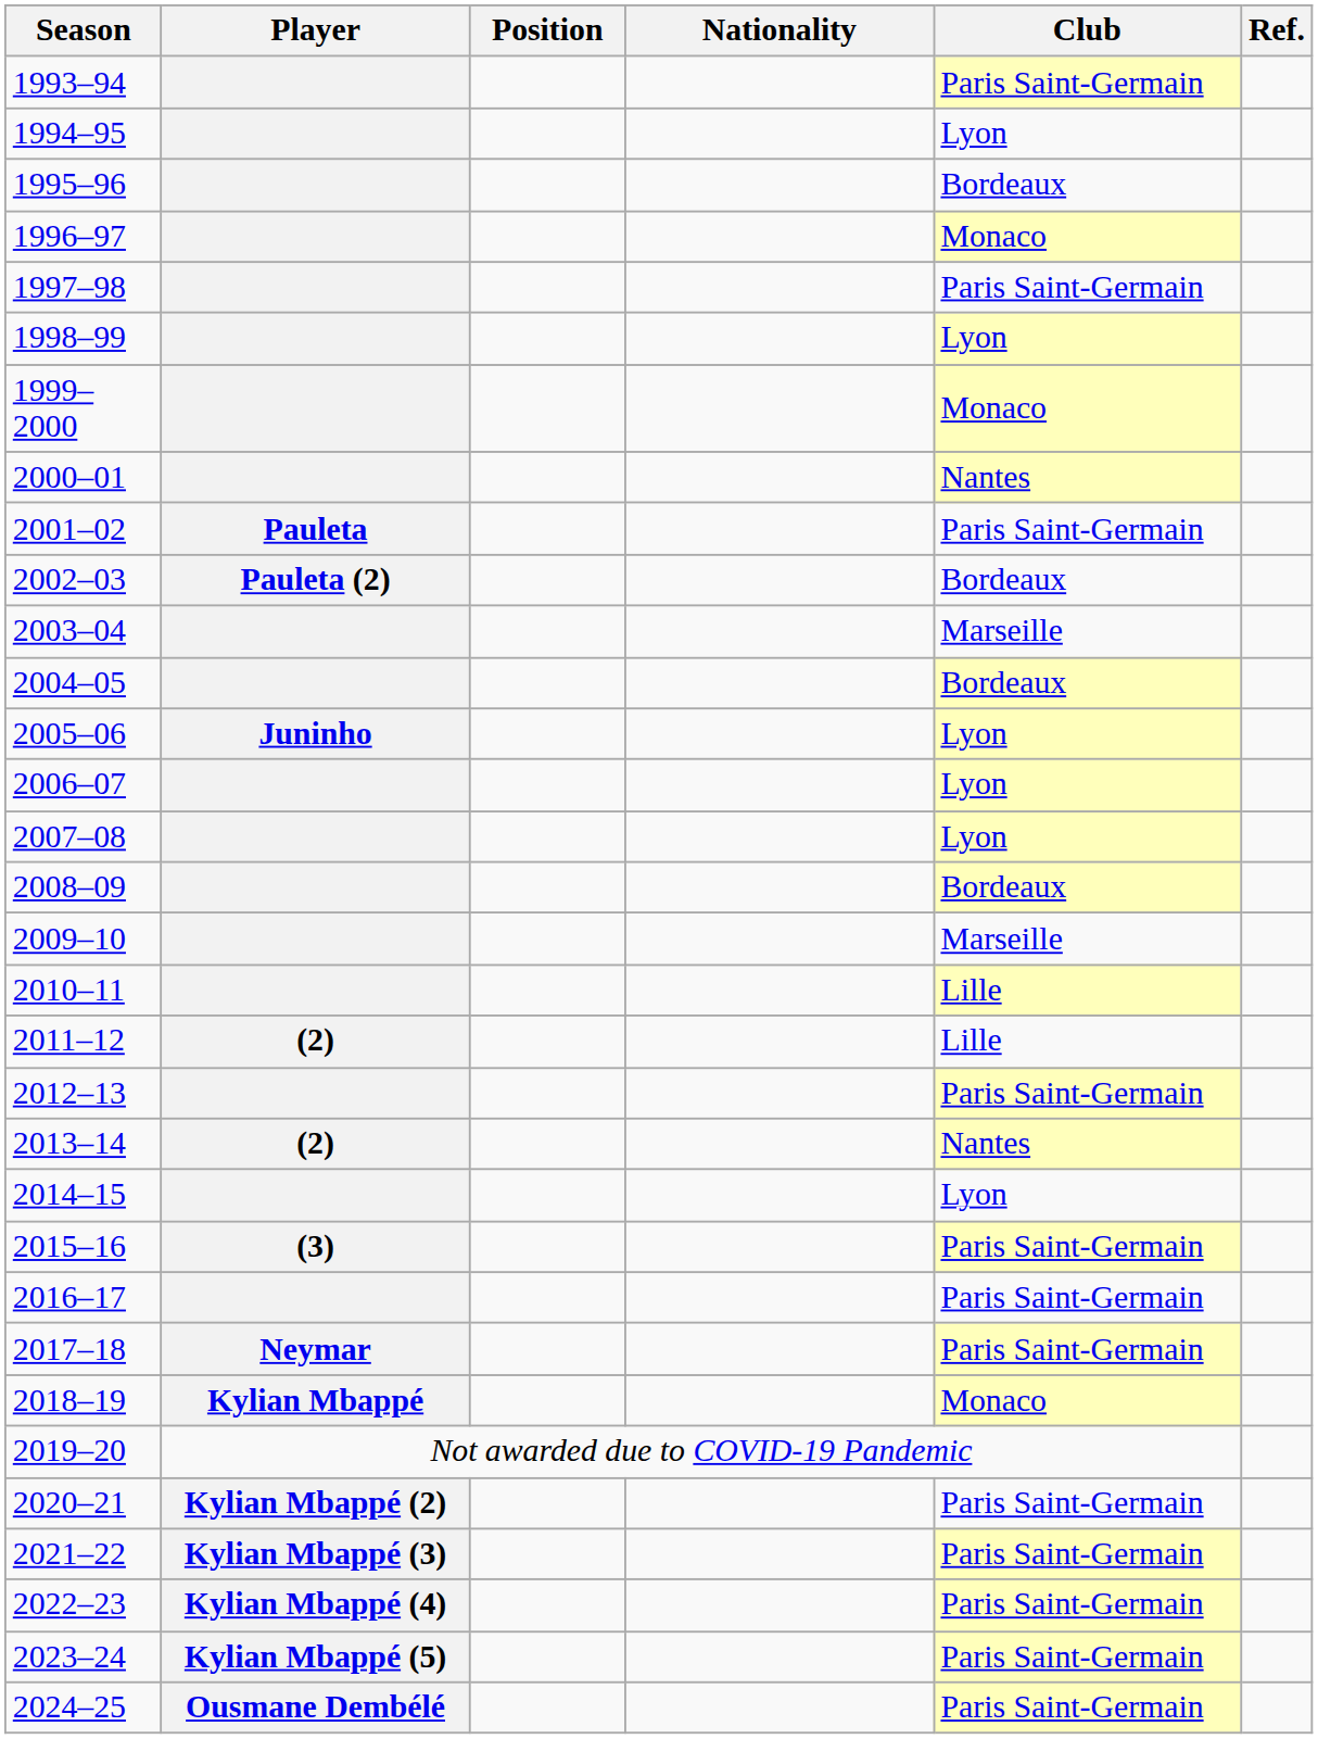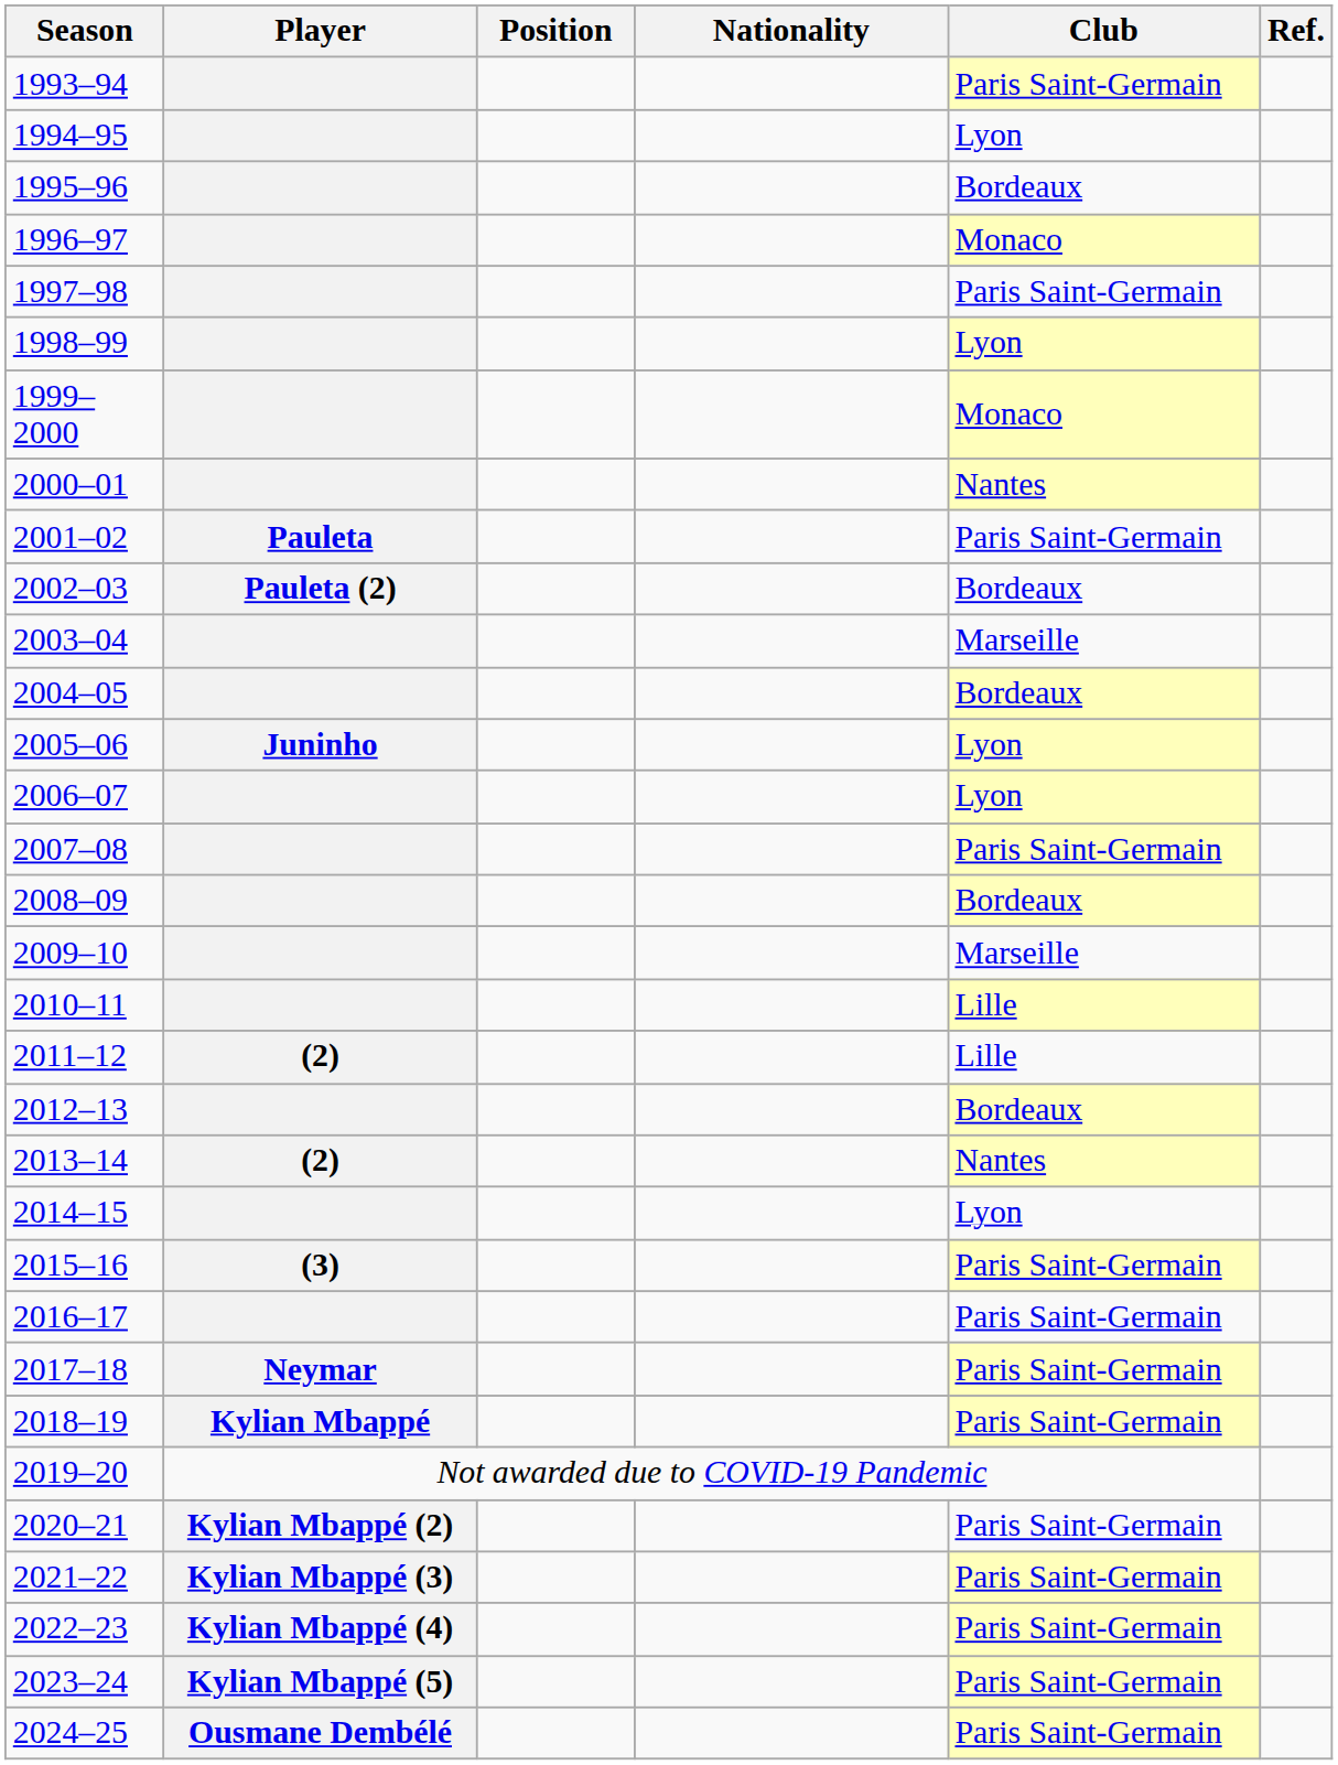 <table class="sortable wikitable plainrowheaders">
 <tr>
 <th scope="col" width=70px>Season</th>
 <th scope="col" width=145px>Player</th>
 <th scope="col" width=70px>Position</th>
 <th scope="col" width=145px>Nationality</th>
 <th scope="col" width=145px>Club</th>
 <th scope="col" class="unsortable">Ref.</th>
 </tr>
 <tr>
 <td><a href='#'>1993–94</a></td>
 <th scope=row></th>
 <td></td>
 <td></td>
 <td style="background:#ffb"><a href='#'>Paris Saint-Germain</a></td>
 <td align=center></td>
 </tr>
 <tr>
 <td><a href='#'>1994–95</a></td>
 <th scope=row></th>
 <td></td>
 <td></td>
 <td><a href='#'>Lyon</a></td>
 <td align=center></td>
 </tr>
 <tr>
 <td><a href='#'>1995–96</a></td>
 <th scope=row></th>
 <td></td>
 <td></td>
 <td><a href='#'>Bordeaux</a></td>
 <td align=center></td>
 </tr>
 <tr>
 <td><a href='#'>1996–97</a></td>
 <th scope=row></th>
 <td></td>
 <td></td>
 <td style="background:#ffb"><a href='#'>Monaco</a></td>
 <td align=center></td>
 </tr>
 <tr>
 <td><a href='#'>1997–98</a></td>
 <th scope=row></th>
 <td></td>
 <td></td>
 <td><a href='#'>Paris Saint-Germain</a></td>
 <td align=center></td>
 </tr>
 <tr>
 <td><a href='#'>1998–99</a></td>
 <th scope=row></th>
 <td></td>
 <td></td>
 <td style="background:#ffb"><a href='#'>Lyon</a></td>
 <td align=center></td>
 </tr>
 <tr>
 <td><a href='#'>1999–2000</a></td>
 <th scope=row></th>
 <td></td>
 <td></td>
 <td style="background:#ffb"><a href='#'>Monaco</a></td>
 <td align=center></td>
 </tr>
 <tr>
 <td><a href='#'>2000–01</a></td>
 <th scope=row></th>
 <td></td>
 <td></td>
 <td style="background:#ffb"><a href='#'>Nantes</a></td>
 <td align=center></td>
 </tr>
 <tr>
 <td><a href='#'>2001–02</a></td>
 <th scope=row><a href='#'>Pauleta</a></th>
 <td></td>
 <td></td>
 <td><a href='#'>Paris Saint-Germain</a></td>
 <td align=center></td>
 </tr>
 <tr>
 <td><a href='#'>2002–03</a></td>
 <th scope=row><a href='#'>Pauleta</a> (2)</th>
 <td></td>
 <td></td>
 <td><a href='#'>Bordeaux</a></td>
 <td align=center></td>
 </tr>
 <tr>
 <td><a href='#'>2003–04</a></td>
 <th scope=row></th>
 <td></td>
 <td></td>
 <td><a href='#'>Marseille</a></td>
 <td align=center></td>
 </tr>
 <tr>
 <td><a href='#'>2004–05</a></td>
 <th scope=row></th>
 <td></td>
 <td></td>
 <td style="background:#ffb"><a href='#'>Bordeaux</a></td>
 <td align=center></td>
 </tr>
 <tr>
 <td><a href='#'>2005–06</a></td>
 <th scope=row><a href='#'>Juninho</a></th>
 <td></td>
 <td></td>
 <td style="background:#ffb"><a href='#'>Lyon</a></td>
 <td align=center></td>
 </tr>
 <tr>
 <td><a href='#'>2006–07</a></td>
 <th scope=row></th>
 <td></td>
 <td></td>
 <td style="background:#ffb"><a href='#'>Lyon</a></td>
 <td align=center></td>
 </tr>
 <tr>
 <td><a href='#'>2007–08</a></td>
 <th scope=row></th>
 <td></td>
 <td></td>
-<td style="background:#ffb"><a href='#'>Lyon</a></td>
+<td style="background:#ffb"><a href='#'>Paris Saint-Germain</a></td>
 <td align=center></td>
 </tr>
 <tr>
 <td><a href='#'>2008–09</a></td>
 <th scope=row></th>
 <td></td>
 <td></td>
 <td style="background:#ffb"><a href='#'>Bordeaux</a></td>
 <td align=center></td>
 </tr>
 <tr>
 <td><a href='#'>2009–10</a></td>
 <th scope=row></th>
 <td></td>
 <td></td>
 <td><a href='#'>Marseille</a></td>
 <td align=center></td>
 </tr>
 <tr>
 <td><a href='#'>2010–11</a></td>
 <th scope=row></th>
 <td></td>
 <td></td>
 <td style="background:#ffb"><a href='#'>Lille</a></td>
 <td align=center></td>
 </tr>
 <tr>
 <td><a href='#'>2011–12</a></td>
 <th scope=row> (2)</th>
 <td></td>
 <td></td>
 <td><a href='#'>Lille</a></td>
 <td align=center></td>
 </tr>
 <tr>
 <td><a href='#'>2012–13</a></td>
 <th scope=row></th>
 <td></td>
 <td></td>
-<td style="background:#ffb"><a href='#'>Paris Saint-Germain</a></td>
+<td style="background:#ffb"><a href='#'>Bordeaux</a></td>
 <td></td>
 </tr>
 <tr>
 <td><a href='#'>2013–14</a></td>
 <th scope=row> (2)</th>
 <td></td>
 <td></td>
 <td style="background:#ffb"><a href='#'>Nantes</a></td>
 <td></td>
 </tr>
 <tr>
 <td><a href='#'>2014–15</a></td>
 <th scope=row></th>
 <td></td>
 <td></td>
 <td><a href='#'>Lyon</a></td>
 <td align=center></td>
 </tr>
 <tr>
 <td><a href='#'>2015–16</a></td>
 <th scope=row> (3)</th>
 <td></td>
 <td></td>
 <td style="background:#ffb"><a href='#'>Paris Saint-Germain</a></td>
 <td align=center></td>
 </tr>
 <tr>
 <td><a href='#'>2016–17</a></td>
 <th scope=row></th>
 <td></td>
 <td></td>
 <td><a href='#'>Paris Saint-Germain</a></td>
 <td align=center></td>
 </tr>
 <tr>
 <td><a href='#'>2017–18</a></td>
 <th scope=row><a href='#'>Neymar</a></th>
 <td></td>
 <td></td>
 <td style="background:#ffb"><a href='#'>Paris Saint-Germain</a></td>
 <td align=center></td>
 </tr>
 <tr>
 <td><a href='#'>2018–19</a></td>
 <th scope=row><a href='#'>Kylian Mbappé</a></th>
 <td></td>
 <td></td>
-<td style="background:#ffb"><a href='#'>Monaco</a></td>
+<td style="background:#ffb"><a href='#'>Paris Saint-Germain</a></td>
 <td align=center></td>
 </tr>
 <tr>
 <td><a href='#'>2019–20</a></td>
 <td colspan=4 align=center><em>Not awarded due to <a href='#'>COVID-19 Pandemic</a></em></td>
 <td align=center></td>
 </tr>
 <tr>
 <td><a href='#'>2020–21</a></td>
 <th scope=row><a href='#'>Kylian Mbappé</a> (2)</th>
 <td></td>
 <td></td>
 <td><a href='#'>Paris Saint-Germain</a></td>
 <td align=center></td>
 </tr>
 <tr>
 <td><a href='#'>2021–22</a></td>
 <th scope=row><a href='#'>Kylian Mbappé</a> (3)</th>
 <td></td>
 <td></td>
 <td style="background:#ffb"><a href='#'>Paris Saint-Germain</a></td>
 <td align=center></td>
 </tr>
 <tr>
 <td><a href='#'>2022–23</a></td>
 <th scope=row><a href='#'>Kylian Mbappé</a> (4)</th>
 <td></td>
 <td></td>
 <td style="background:#ffb"><a href='#'>Paris Saint-Germain</a></td>
 <td align=center></td>
 </tr>
 <tr>
 <td><a href='#'>2023–24</a></td>
 <th scope=row><a href='#'>Kylian Mbappé</a> (5)</th>
 <td></td>
 <td></td>
 <td style="background:#ffb"><a href='#'>Paris Saint-Germain</a></td>
 <td align=center></td>
 </tr>
 <tr>
 <td><a href='#'>2024–25</a></td>
 <th scope=row><a href='#'>Ousmane Dembélé</a></th>
 <td></td>
 <td></td>
 <td style="background:#ffb"><a href='#'>Paris Saint-Germain</a></td>
 <td align=center></td>
 </tr>
 </table>
